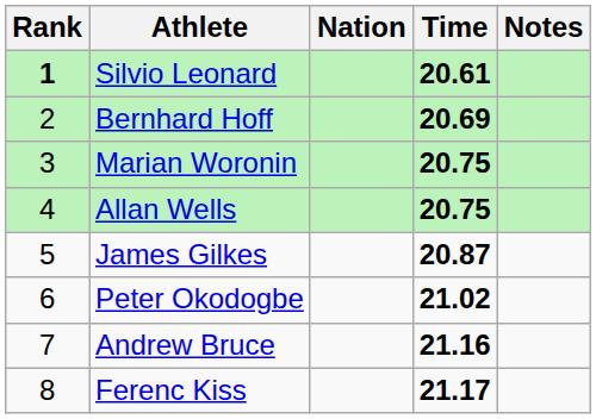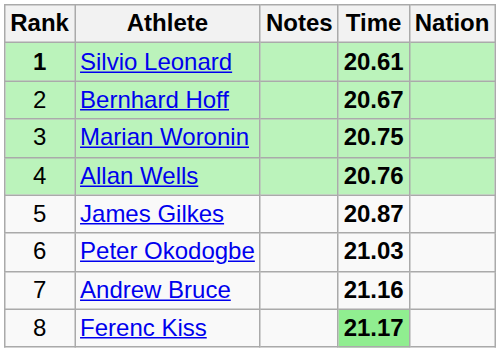 <table class="wikitable sortable" style="text-align:center">
 <tr>
 <th>Rank</th>
 <th>Athlete</th>
+<th>Notes</th>
+<th>Time</th>
 <th>Nation</th>
-<th>Time</th>
-<th>Notes</th>
 </tr>
 <tr style="background:#bbf3bb;">
 <td><strong>1</strong></td>
 <td align=left><a href='#'>Silvio Leonard</a></td>
+<td></td>
+<td><strong>20.61</strong></td>
 <td align=left></td>
-<td><strong>20.61</strong></td>
-<td></td>
 </tr>
 <tr style="background:#bbf3bb;">
 <td>2</td>
 <td align=left><a href='#'>Bernhard Hoff</a></td>
+<td></td>
+<td><strong>20.67</strong></td>
 <td align=left></td>
-<td><strong>20.69</strong></td>
-<td></td>
 </tr>
 <tr style="background:#bbf3bb;">
 <td>3</td>
 <td align=left><a href='#'>Marian Woronin</a></td>
+<td></td>
+<td><strong>20.75</strong></td>
 <td align=left></td>
-<td><strong>20.75</strong></td>
-<td></td>
 </tr>
 <tr style="background:#bbf3bb;">
 <td>4</td>
 <td align=left><a href='#'>Allan Wells</a></td>
+<td></td>
+<td><strong>20.76</strong></td>
 <td align=left></td>
-<td><strong>20.75</strong></td>
-<td></td>
 </tr>
 <tr>
 <td>5</td>
 <td align=left><a href='#'>James Gilkes</a></td>
+<td></td>
+<td><strong>20.87</strong></td>
 <td align=left></td>
-<td><strong>20.87</strong></td>
-<td></td>
 </tr>
 <tr>
 <td>6</td>
 <td align=left><a href='#'>Peter Okodogbe</a></td>
+<td></td>
+<td><strong>21.03</strong></td>
 <td align=left></td>
-<td><strong>21.02</strong></td>
-<td></td>
 </tr>
 <tr>
 <td>7</td>
 <td align=left><a href='#'>Andrew Bruce</a></td>
+<td></td>
+<td><strong>21.16</strong></td>
 <td align=left></td>
-<td><strong>21.16</strong></td>
-<td></td>
 </tr>
 <tr>
 <td>8</td>
 <td align=left><a href='#'>Ferenc Kiss</a></td>
+<td></td>
+<td style="background: lightgreen;"><strong>21.17</strong></td>
 <td align=left></td>
-<td><strong>21.17</strong></td>
-<td></td>
 </tr>
 </table>
